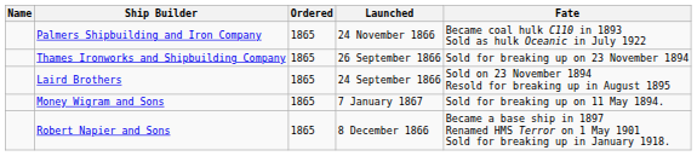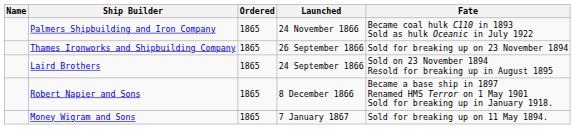 <table class="wikitable" style="text-align:left">
 <tr>
 <th>Name</th>
 <th>Ship Builder</th>
 <th>Ordered</th>
 <th>Launched</th>
 <th>Fate</th>
 </tr>
 <tr>
 <td></td>
 <td><a href='#'>Palmers Shipbuilding and Iron Company</a></td>
 <td>1865</td>
 <td>24 November 1866</td>
 <td>Became coal hulk <em>C110</em> in 1893<br>Sold as hulk <em>Oceanic</em> in July 1922</td>
 </tr>
 <tr>
 <td></td>
 <td><a href='#'>Thames Ironworks and Shipbuilding Company</a></td>
 <td>1865</td>
 <td>26 September 1866</td>
 <td>Sold for breaking up on 23 November 1894</td>
 </tr>
 <tr>
 <td></td>
 <td><a href='#'>Laird Brothers</a></td>
 <td>1865</td>
 <td>24 September 1866</td>
 <td>Sold on 23 November 1894<br>Resold for breaking up in August 1895</td>
 </tr>
 <tr>
 <td></td>
+<td><a href='#'>Robert Napier and Sons</a></td>
+<td>1865</td>
+<td>8 December 1866</td>
+<td>Became a base ship in 1897<br>Renamed HMS <em>Terror</em> on 1 May 1901<br>Sold for breaking up in January 1918.</td>
+</tr>
+<tr>
+<td></td>
 <td><a href='#'>Money Wigram and Sons</a></td>
 <td>1865</td>
 <td>7 January 1867</td>
 <td>Sold for breaking up on 11 May 1894.</td>
 </tr>
-<tr>
-<td></td>
-<td><a href='#'>Robert Napier and Sons</a></td>
-<td>1865</td>
-<td>8 December 1866</td>
-<td>Became a base ship in 1897<br>Renamed HMS <em>Terror</em> on 1 May 1901<br>Sold for breaking up in January 1918.</td>
-</tr>
 </table>
